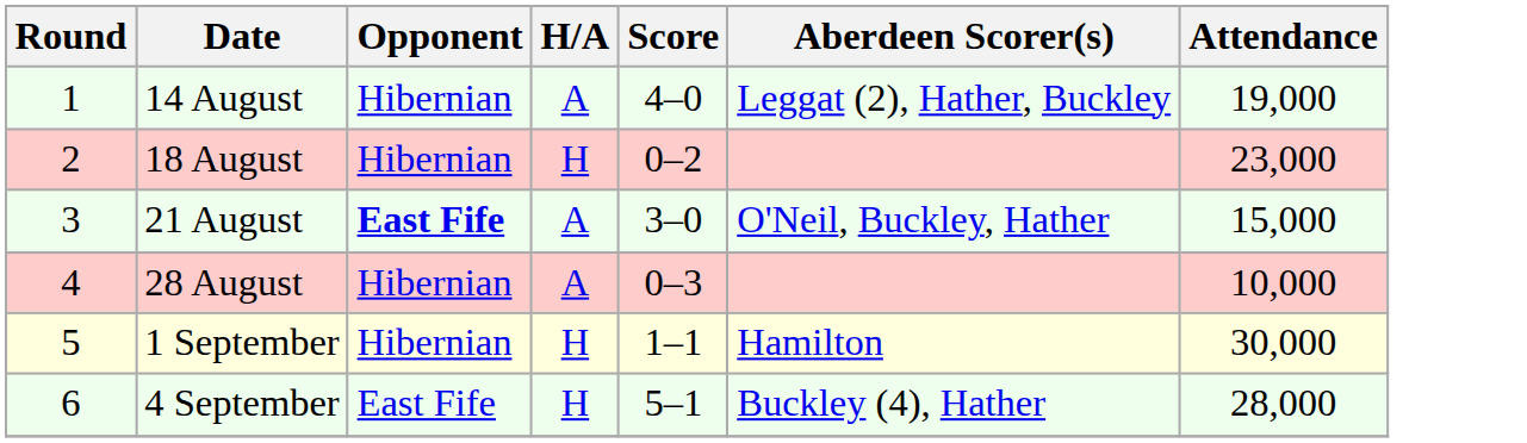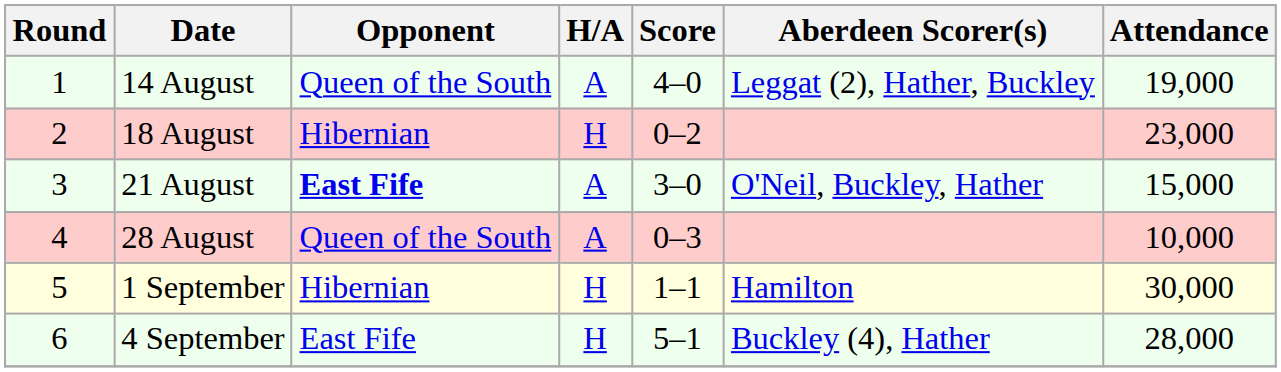 <table class="wikitable" style="text-align:center">
 <tr>
 <th>Round</th>
 <th>Date</th>
 <th>Opponent</th>
 <th>H/A</th>
 <th>Score</th>
 <th>Aberdeen Scorer(s)</th>
 <th>Attendance</th>
 </tr>
 <tr bgcolor=#EEFFEE>
 <td>1</td>
 <td align=left>14 August</td>
-<td align=left><a href='#'>Hibernian</a></td>
+<td align=left><a href='#'>Queen of the South</a></td>
 <td><a href='#'>A</a></td>
 <td>4–0</td>
 <td align=left><a href='#'>Leggat</a> (2), <a href='#'>Hather</a>, <a href='#'>Buckley</a></td>
 <td>19,000</td>
 </tr>
 <tr bgcolor=#FFCCCC>
 <td>2</td>
 <td align=left>18 August</td>
 <td align=left><a href='#'>Hibernian</a></td>
 <td><a href='#'>H</a></td>
 <td>0–2</td>
 <td align=left></td>
 <td>23,000</td>
 </tr>
 <tr bgcolor=#EEFFEE>
 <td>3</td>
 <td align=left>21 August</td>
 <td align=left><strong><a href='#'>East Fife</a></strong></td>
 <td><a href='#'>A</a></td>
 <td>3–0</td>
 <td align=left><a href='#'>O'Neil</a>, <a href='#'>Buckley</a>, <a href='#'>Hather</a></td>
 <td>15,000</td>
 </tr>
 <tr bgcolor=#FFCCCC>
 <td>4</td>
 <td align=left>28 August</td>
-<td align=left><a href='#'>Hibernian</a></td>
+<td align=left><a href='#'>Queen of the South</a></td>
 <td><a href='#'>A</a></td>
 <td>0–3</td>
 <td align=left></td>
 <td>10,000</td>
 </tr>
 <tr bgcolor=#FFFFDD>
 <td>5</td>
 <td align=left>1 September</td>
 <td align=left><a href='#'>Hibernian</a></td>
 <td><a href='#'>H</a></td>
 <td>1–1</td>
 <td align=left><a href='#'>Hamilton</a></td>
 <td>30,000</td>
 </tr>
 <tr bgcolor=#EEFFEE>
 <td>6</td>
 <td align=left>4 September</td>
 <td align=left><a href='#'>East Fife</a></td>
 <td><a href='#'>H</a></td>
 <td>5–1</td>
 <td align=left><a href='#'>Buckley</a> (4), <a href='#'>Hather</a></td>
 <td>28,000</td>
 </tr>
 <tr>
 </tr>
 </table>
